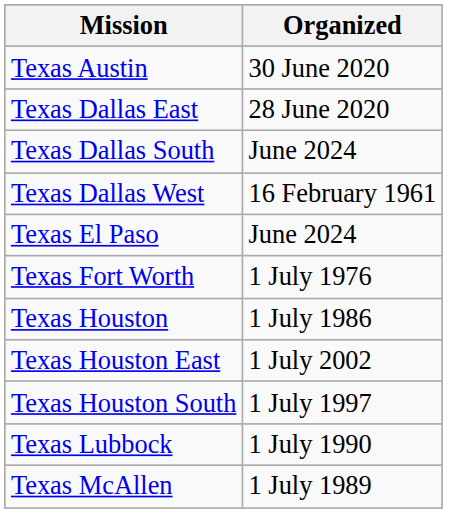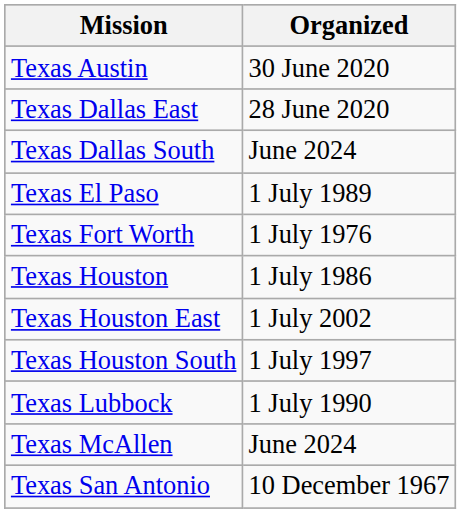 <table class="wikitable sortable">
 <tr>
 <th>Mission</th>
 <th>Organized</th>
 </tr>
 <tr>
 <td><a href='#'>Texas Austin</a></td>
 <td>30 June 2020</td>
 </tr>
 <tr>
 <td><a href='#'>Texas Dallas East</a></td>
 <td>28 June 2020</td>
 </tr>
 <tr>
 <td><a href='#'>Texas Dallas South</a></td>
 <td>June 2024</td>
 </tr>
 <tr>
-<td><a href='#'>Texas Dallas West</a></td>
-<td>16 February 1961</td>
-</tr>
-<tr>
 <td><a href='#'>Texas El Paso</a></td>
-<td>June 2024</td>
+<td>1 July 1989</td>
 </tr>
 <tr>
 <td><a href='#'>Texas Fort Worth</a></td>
 <td>1 July 1976</td>
 </tr>
 <tr>
 <td><a href='#'>Texas Houston</a></td>
 <td>1 July 1986</td>
 </tr>
 <tr>
 <td><a href='#'>Texas Houston East</a></td>
 <td>1 July 2002</td>
 </tr>
 <tr>
 <td><a href='#'>Texas Houston South</a></td>
 <td>1 July 1997</td>
 </tr>
 <tr>
 <td><a href='#'>Texas Lubbock</a></td>
 <td>1 July 1990</td>
 </tr>
 <tr>
 <td><a href='#'>Texas McAllen</a></td>
-<td>1 July 1989</td>
+<td>June 2024</td>
+</tr>
+<tr>
+<td><a href='#'>Texas San Antonio</a></td>
+<td>10 December 1967</td>
 </tr>
 </table>
